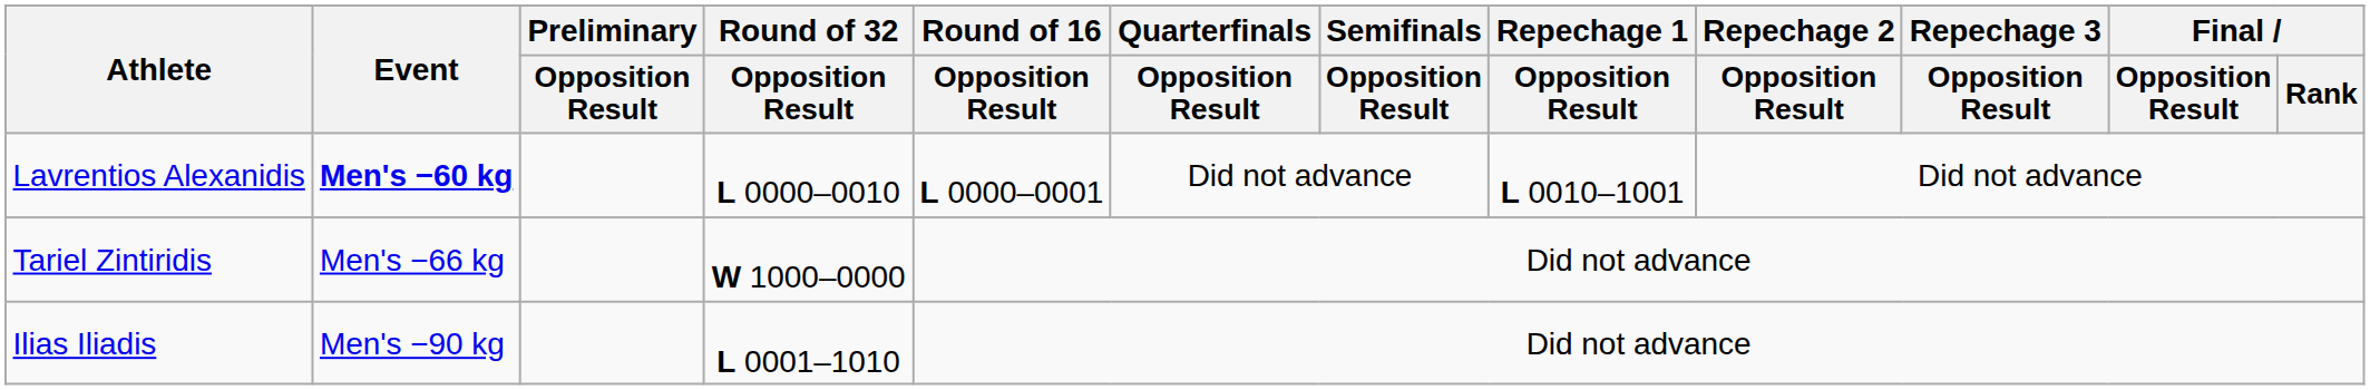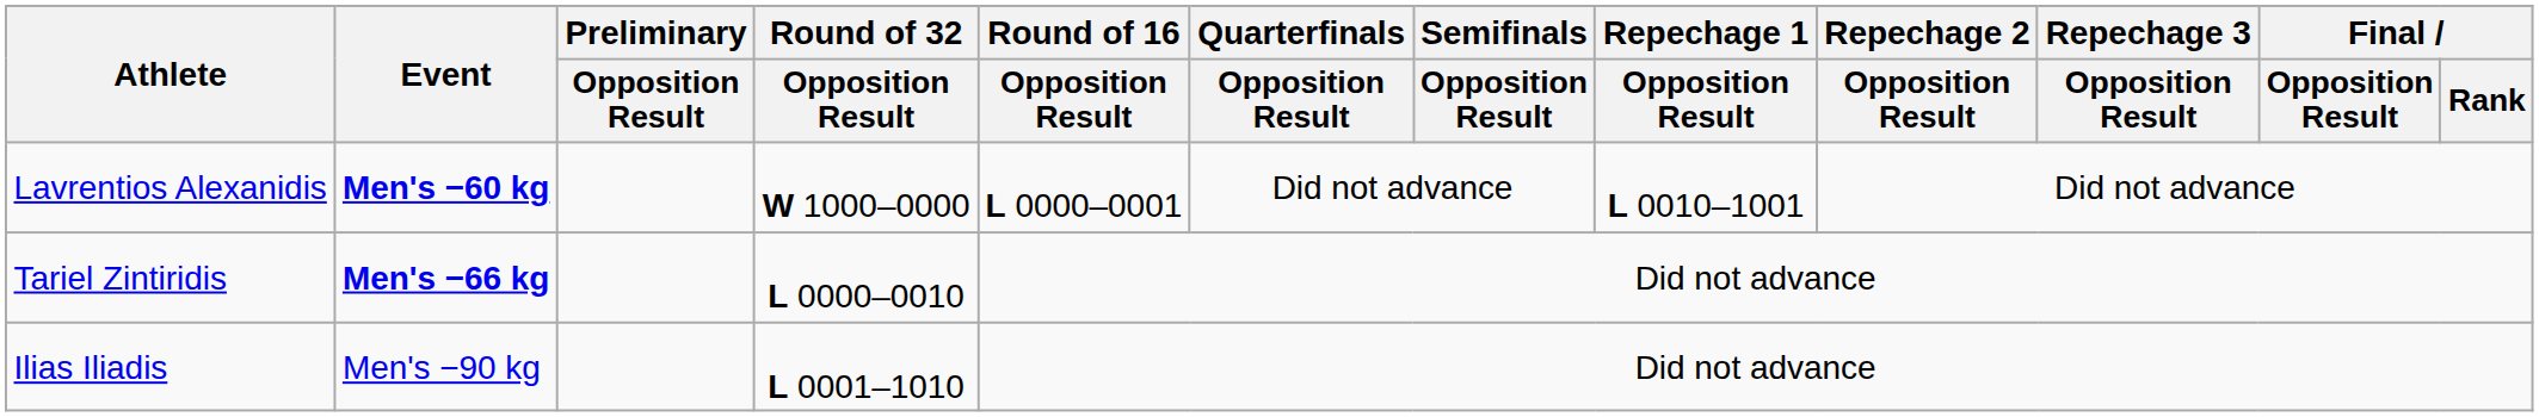 <table class="wikitable" style="font-size:90%">
 <tr>
 <th rowspan="2">Athlete</th>
 <th rowspan="2">Event</th>
 <th>Preliminary</th>
 <th>Round of 32</th>
 <th>Round of 16</th>
 <th>Quarterfinals</th>
 <th>Semifinals</th>
 <th>Repechage 1</th>
 <th>Repechage 2</th>
 <th>Repechage 3</th>
 <th colspan=2>Final / </th>
 </tr>
 <tr style="font-size:95%">
 <th>Opposition<br>Result</th>
 <th>Opposition<br>Result</th>
 <th>Opposition<br>Result</th>
 <th>Opposition<br>Result</th>
 <th>Opposition<br>Result</th>
 <th>Opposition<br>Result</th>
 <th>Opposition<br>Result</th>
 <th>Opposition<br>Result</th>
 <th>Opposition<br>Result</th>
 <th>Rank</th>
 </tr>
 <tr align=center>
 <td align=left><a href='#'>Lavrentios Alexanidis</a></td>
 <td align=left><strong><a href='#'>Men's −60 kg</a></strong></td>
 <td></td>
-<td><br><strong>L</strong> 0000–0010</td>
+<td><br><strong>W</strong> 1000–0000</td>
 <td><br><strong>L</strong> 0000–0001</td>
 <td colspan=2>Did not advance</td>
 <td><br><strong>L</strong> 0010–1001</td>
 <td colspan=4>Did not advance</td>
 </tr>
 <tr align=center>
 <td align=left><a href='#'>Tariel Zintiridis</a></td>
-<td align=left><a href='#'>Men's −66 kg</a></td>
+<td align=left><strong><a href='#'>Men's −66 kg</a></strong></td>
 <td></td>
-<td><br><strong>W</strong> 1000–0000</td>
+<td><br><strong>L</strong> 0000–0010</td>
 <td colspan=8>Did not advance</td>
 </tr>
 <tr align=center>
 <td align=left><a href='#'>Ilias Iliadis</a></td>
 <td align=left><a href='#'>Men's −90 kg</a></td>
 <td></td>
 <td><br><strong>L</strong> 0001–1010</td>
 <td colspan=8>Did not advance</td>
 </tr>
 </table>
